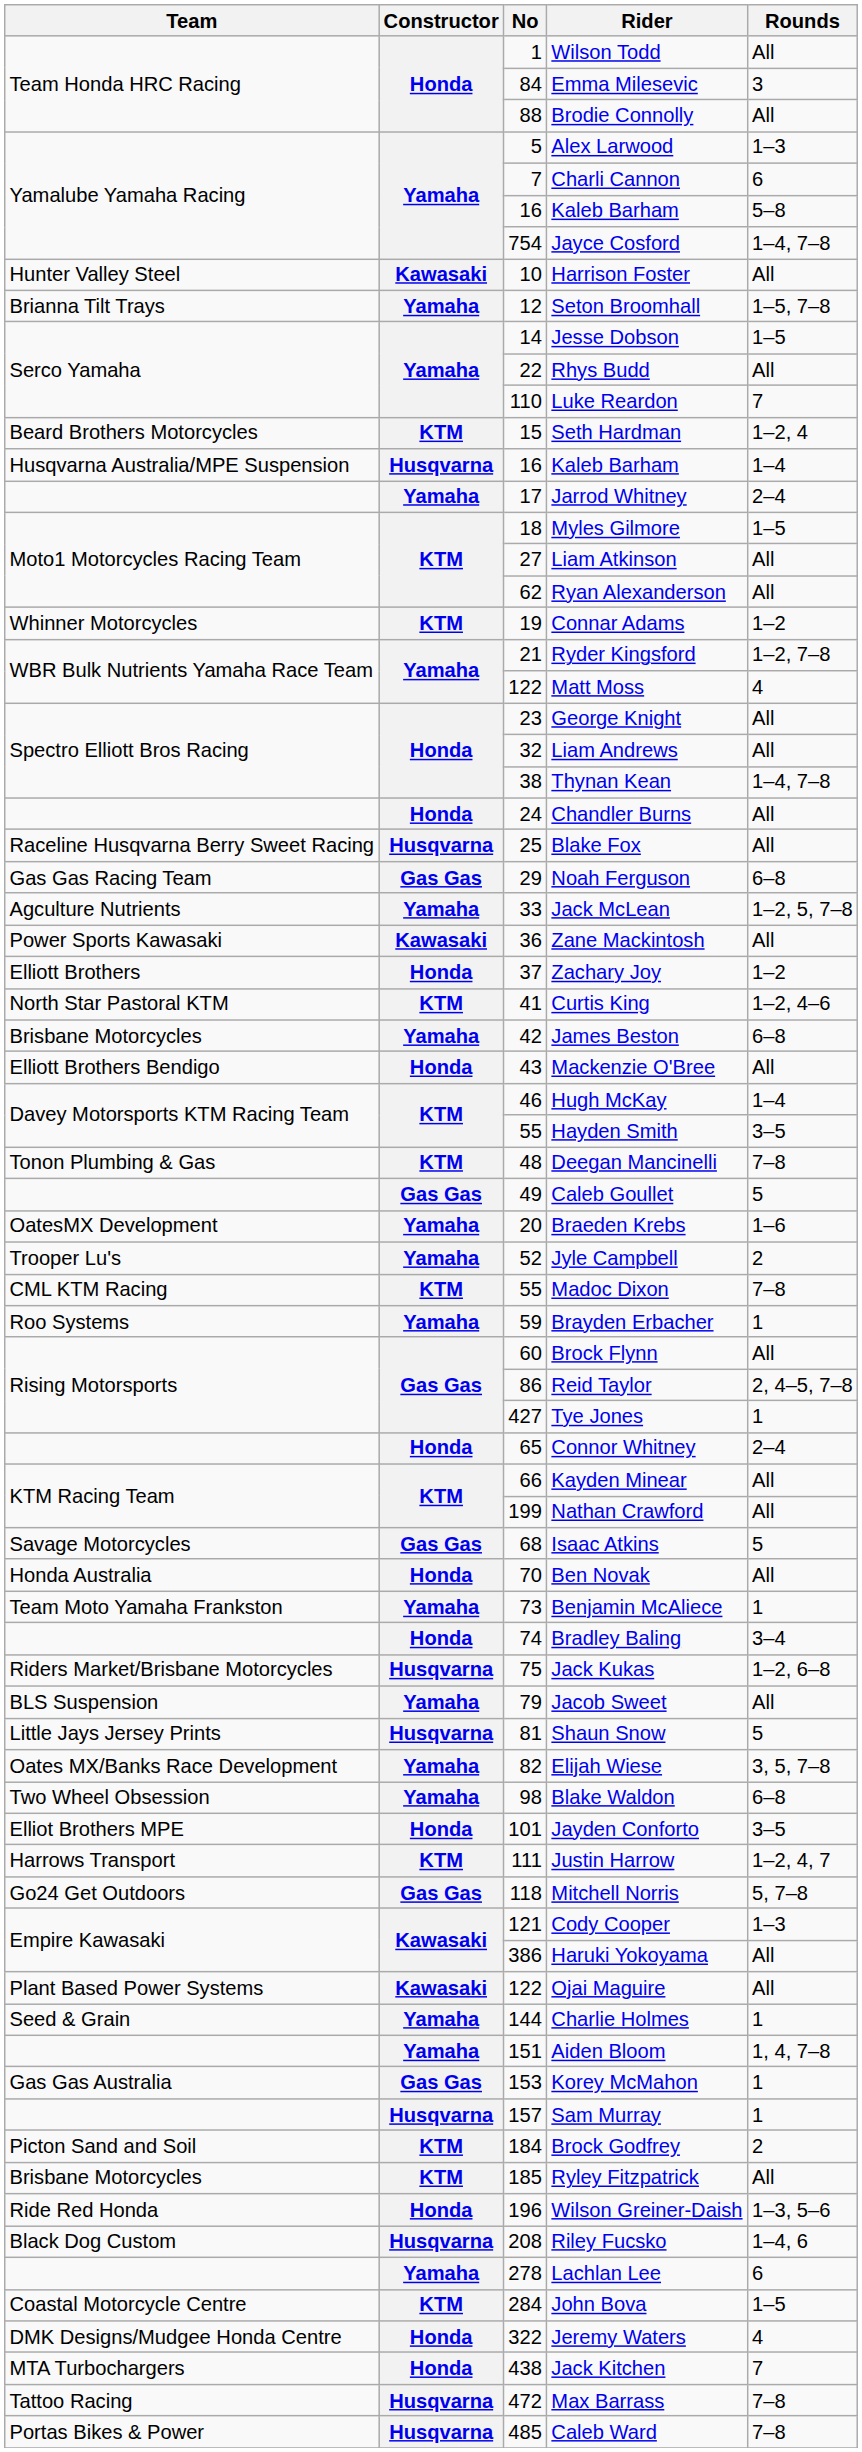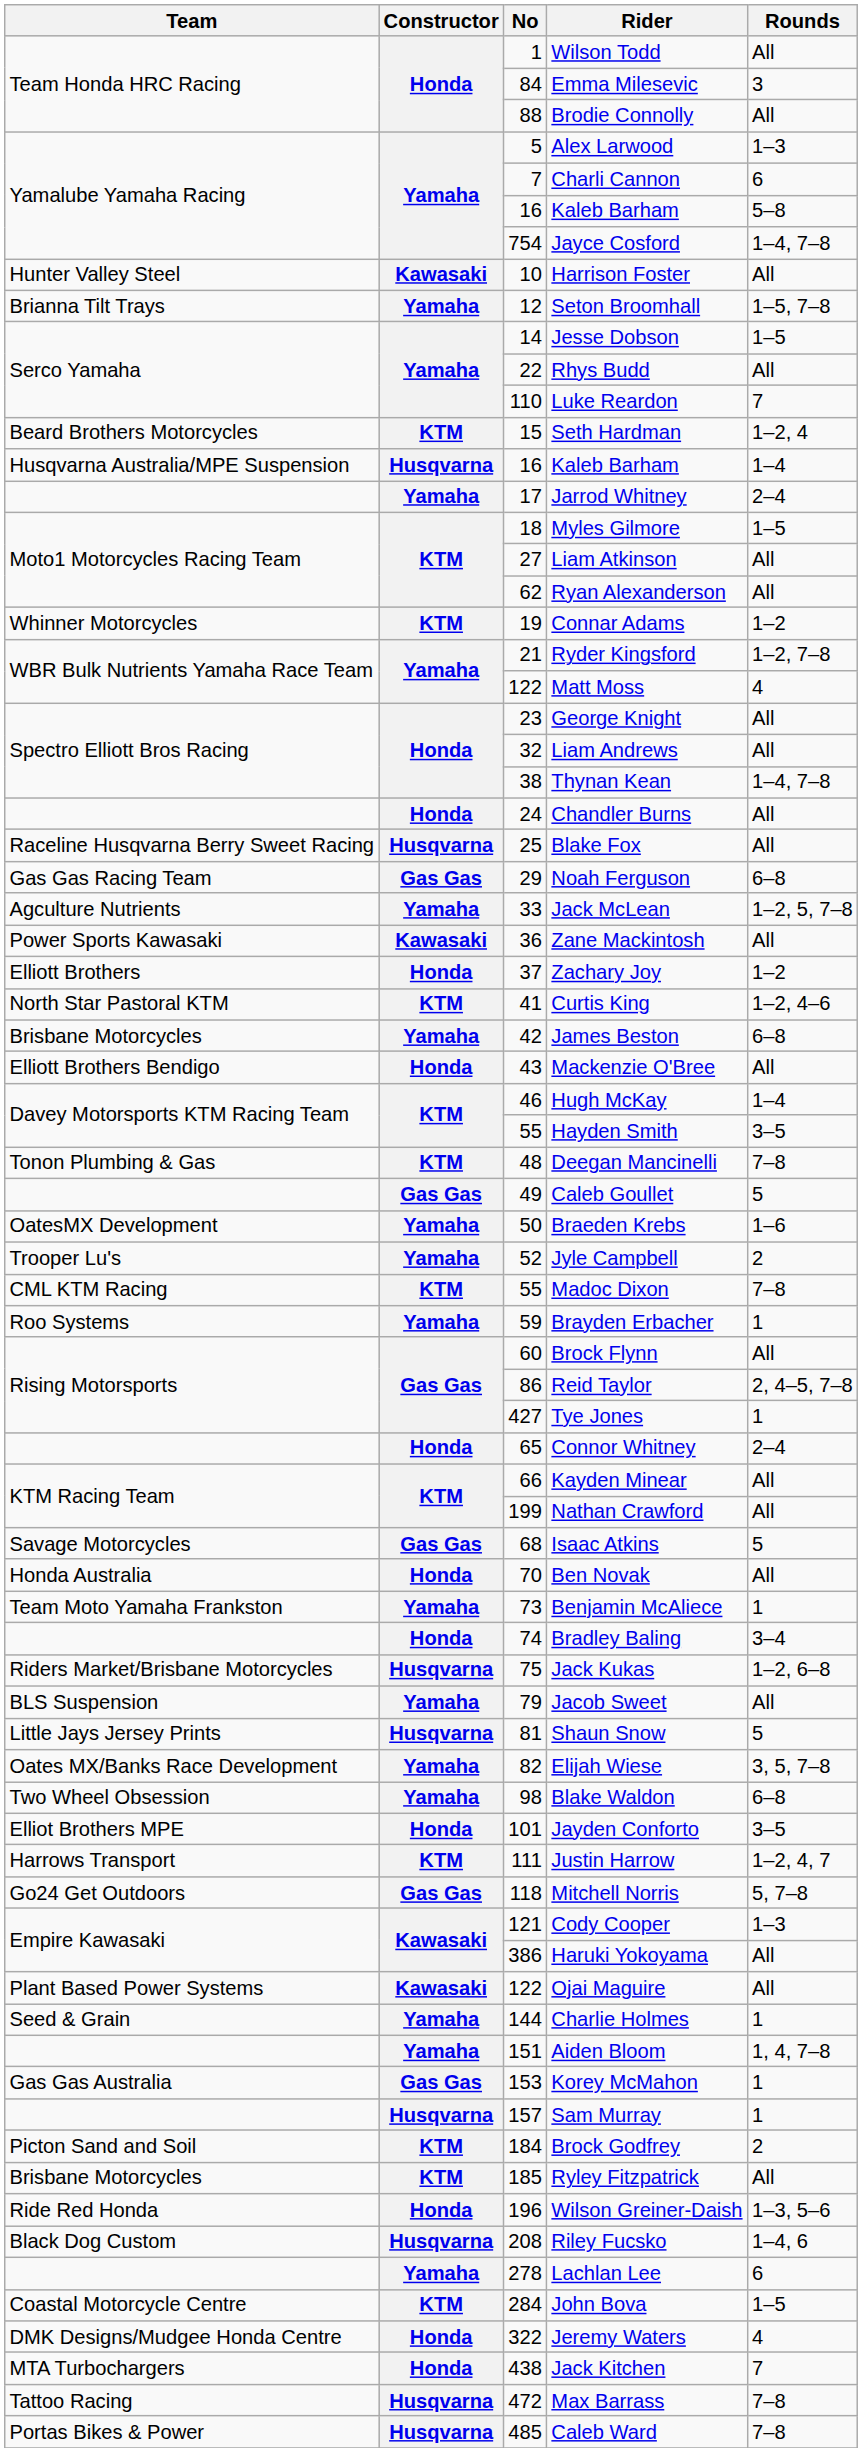 <table class="wikitable" style="font-size: 85%;">
 <tr>
 <th>Team</th>
 <th>Constructor</th>
 <th>No</th>
 <th>Rider</th>
 <th>Rounds</th>
 </tr>
 <tr>
 <td rowspan=3>Team Honda HRC Racing</td>
 <th rowspan=3><a href='#'>Honda</a></th>
 <td align="right">1</td>
 <td> <a href='#'>Wilson Todd</a></td>
 <td>All</td>
 </tr>
 <tr>
 <td align="right">84</td>
 <td> <a href='#'>Emma Milesevic</a></td>
 <td>3</td>
 </tr>
 <tr>
 <td align="right">88</td>
 <td> <a href='#'>Brodie Connolly</a></td>
 <td>All</td>
 </tr>
 <tr>
 <td rowspan=4>Yamalube Yamaha Racing</td>
 <th rowspan=4><a href='#'>Yamaha</a></th>
 <td align="right">5</td>
 <td> <a href='#'>Alex Larwood</a></td>
 <td>1–3</td>
 </tr>
 <tr>
 <td align="right">7</td>
 <td> <a href='#'>Charli Cannon</a></td>
 <td>6</td>
 </tr>
 <tr>
 <td align="right">16</td>
 <td> <a href='#'>Kaleb Barham</a></td>
 <td>5–8</td>
 </tr>
 <tr>
 <td align="right">754</td>
 <td> <a href='#'>Jayce Cosford</a></td>
 <td>1–4, 7–8</td>
 </tr>
 <tr>
 <td>Hunter Valley Steel</td>
 <th><a href='#'>Kawasaki</a></th>
 <td align="right">10</td>
 <td> <a href='#'>Harrison Foster</a></td>
 <td>All</td>
 </tr>
 <tr>
 <td>Brianna Tilt Trays</td>
 <th><a href='#'>Yamaha</a></th>
 <td align="right">12</td>
 <td> <a href='#'>Seton Broomhall</a></td>
 <td>1–5, 7–8</td>
 </tr>
 <tr>
 <td rowspan=3>Serco Yamaha</td>
 <th rowspan=3><a href='#'>Yamaha</a></th>
 <td align="right">14</td>
 <td> <a href='#'>Jesse Dobson</a></td>
 <td>1–5</td>
 </tr>
 <tr>
 <td align="right">22</td>
 <td> <a href='#'>Rhys Budd</a></td>
 <td>All</td>
 </tr>
 <tr>
 <td align="right">110</td>
 <td> <a href='#'>Luke Reardon</a></td>
 <td>7</td>
 </tr>
 <tr>
 <td>Beard Brothers Motorcycles</td>
 <th><a href='#'>KTM</a></th>
 <td align="right">15</td>
 <td> <a href='#'>Seth Hardman</a></td>
 <td>1–2, 4</td>
 </tr>
 <tr>
 <td>Husqvarna Australia/MPE Suspension</td>
 <th><a href='#'>Husqvarna</a></th>
 <td align="right">16</td>
 <td> <a href='#'>Kaleb Barham</a></td>
 <td>1–4</td>
 </tr>
 <tr>
 <td></td>
 <th><a href='#'>Yamaha</a></th>
 <td align="right">17</td>
 <td> <a href='#'>Jarrod Whitney</a></td>
 <td>2–4</td>
 </tr>
 <tr>
 <td rowspan=3>Moto1 Motorcycles Racing Team</td>
 <th rowspan=3><a href='#'>KTM</a></th>
 <td align="right">18</td>
 <td> <a href='#'>Myles Gilmore</a></td>
 <td>1–5</td>
 </tr>
 <tr>
 <td align="right">27</td>
 <td> <a href='#'>Liam Atkinson</a></td>
 <td>All</td>
 </tr>
 <tr>
 <td align="right">62</td>
 <td> <a href='#'>Ryan Alexanderson</a></td>
 <td>All</td>
 </tr>
 <tr>
 <td>Whinner Motorcycles</td>
 <th><a href='#'>KTM</a></th>
 <td align="right">19</td>
 <td> <a href='#'>Connar Adams</a></td>
 <td>1–2</td>
 </tr>
 <tr>
 <td rowspan=2>WBR Bulk Nutrients Yamaha Race Team</td>
 <th rowspan=2><a href='#'>Yamaha</a></th>
 <td align="right">21</td>
 <td> <a href='#'>Ryder Kingsford</a></td>
 <td>1–2, 7–8</td>
 </tr>
 <tr>
 <td align="right">122</td>
 <td> <a href='#'>Matt Moss</a></td>
 <td>4</td>
 </tr>
 <tr>
 <td rowspan=3>Spectro Elliott Bros Racing</td>
 <th rowspan=3><a href='#'>Honda</a></th>
 <td align="right">23</td>
 <td> <a href='#'>George Knight</a></td>
 <td>All</td>
 </tr>
 <tr>
 <td align="right">32</td>
 <td> <a href='#'>Liam Andrews</a></td>
 <td>All</td>
 </tr>
 <tr>
 <td align="right">38</td>
 <td> <a href='#'>Thynan Kean</a></td>
 <td>1–4, 7–8</td>
 </tr>
 <tr>
 <td></td>
 <th><a href='#'>Honda</a></th>
 <td align="right">24</td>
 <td> <a href='#'>Chandler Burns</a></td>
 <td>All</td>
 </tr>
 <tr>
 <td>Raceline Husqvarna Berry Sweet Racing</td>
 <th><a href='#'>Husqvarna</a></th>
 <td align="right">25</td>
 <td> <a href='#'>Blake Fox</a></td>
 <td>All</td>
 </tr>
 <tr>
 <td>Gas Gas Racing Team</td>
 <th><a href='#'>Gas Gas</a></th>
 <td align="right">29</td>
 <td> <a href='#'>Noah Ferguson</a></td>
 <td>6–8</td>
 </tr>
 <tr>
 <td>Agculture Nutrients</td>
 <th><a href='#'>Yamaha</a></th>
 <td align="right">33</td>
 <td> <a href='#'>Jack McLean</a></td>
 <td>1–2, 5, 7–8</td>
 </tr>
 <tr>
 <td>Power Sports Kawasaki</td>
 <th><a href='#'>Kawasaki</a></th>
 <td align="right">36</td>
 <td> <a href='#'>Zane Mackintosh</a></td>
 <td>All</td>
 </tr>
 <tr>
 <td>Elliott Brothers</td>
 <th><a href='#'>Honda</a></th>
 <td align="right">37</td>
 <td> <a href='#'>Zachary Joy</a></td>
 <td>1–2</td>
 </tr>
 <tr>
 <td>North Star Pastoral KTM</td>
 <th><a href='#'>KTM</a></th>
 <td align="right">41</td>
 <td> <a href='#'>Curtis King</a></td>
 <td>1–2, 4–6</td>
 </tr>
 <tr>
 <td>Brisbane Motorcycles</td>
 <th><a href='#'>Yamaha</a></th>
 <td align="right">42</td>
 <td> <a href='#'>James Beston</a></td>
 <td>6–8</td>
 </tr>
 <tr>
 <td>Elliott Brothers Bendigo</td>
 <th><a href='#'>Honda</a></th>
 <td align="right">43</td>
 <td> <a href='#'>Mackenzie O'Bree</a></td>
 <td>All</td>
 </tr>
 <tr>
 <td rowspan=2>Davey Motorsports KTM Racing Team</td>
 <th rowspan=2><a href='#'>KTM</a></th>
 <td align="right">46</td>
 <td> <a href='#'>Hugh McKay</a></td>
 <td>1–4</td>
 </tr>
 <tr>
 <td align="right">55</td>
 <td> <a href='#'>Hayden Smith</a></td>
 <td>3–5</td>
 </tr>
 <tr>
 <td>Tonon Plumbing & Gas</td>
 <th><a href='#'>KTM</a></th>
 <td align="right">48</td>
 <td> <a href='#'>Deegan Mancinelli</a></td>
 <td>7–8</td>
 </tr>
 <tr>
 <td></td>
 <th><a href='#'>Gas Gas</a></th>
 <td align="right">49</td>
 <td> <a href='#'>Caleb Goullet</a></td>
 <td>5</td>
 </tr>
 <tr>
 <td>OatesMX Development</td>
 <th><a href='#'>Yamaha</a></th>
-<td align="right">20</td>
+<td align="right">50</td>
 <td> <a href='#'>Braeden Krebs</a></td>
 <td>1–6</td>
 </tr>
 <tr>
 <td>Trooper Lu's</td>
 <th><a href='#'>Yamaha</a></th>
 <td align="right">52</td>
 <td> <a href='#'>Jyle Campbell</a></td>
 <td>2</td>
 </tr>
 <tr>
 <td>CML KTM Racing</td>
 <th><a href='#'>KTM</a></th>
 <td align="right">55</td>
 <td> <a href='#'>Madoc Dixon</a></td>
 <td>7–8</td>
 </tr>
 <tr>
 <td>Roo Systems</td>
 <th><a href='#'>Yamaha</a></th>
 <td align="right">59</td>
 <td> <a href='#'>Brayden Erbacher</a></td>
 <td>1</td>
 </tr>
 <tr>
 <td rowspan=3>Rising Motorsports</td>
 <th rowspan=3><a href='#'>Gas Gas</a></th>
 <td align="right">60</td>
 <td> <a href='#'>Brock Flynn</a></td>
 <td>All</td>
 </tr>
 <tr>
 <td align="right">86</td>
 <td> <a href='#'>Reid Taylor</a></td>
 <td>2, 4–5, 7–8</td>
 </tr>
 <tr>
 <td align="right">427</td>
 <td> <a href='#'>Tye Jones</a></td>
 <td>1</td>
 </tr>
 <tr>
 <td></td>
 <th><a href='#'>Honda</a></th>
 <td align="right">65</td>
 <td> <a href='#'>Connor Whitney</a></td>
 <td>2–4</td>
 </tr>
 <tr>
 <td rowspan=2>KTM Racing Team</td>
 <th rowspan=2><a href='#'>KTM</a></th>
 <td align="right">66</td>
 <td> <a href='#'>Kayden Minear</a></td>
 <td>All</td>
 </tr>
 <tr>
 <td align="right">199</td>
 <td> <a href='#'>Nathan Crawford</a></td>
 <td>All</td>
 </tr>
 <tr>
 <td>Savage Motorcycles</td>
 <th><a href='#'>Gas Gas</a></th>
 <td align="right">68</td>
 <td> <a href='#'>Isaac Atkins</a></td>
 <td>5</td>
 </tr>
 <tr>
 <td>Honda Australia</td>
 <th><a href='#'>Honda</a></th>
 <td align="right">70</td>
 <td> <a href='#'>Ben Novak</a></td>
 <td>All</td>
 </tr>
 <tr>
 <td>Team Moto Yamaha Frankston</td>
 <th><a href='#'>Yamaha</a></th>
 <td align="right">73</td>
 <td> <a href='#'>Benjamin McAliece</a></td>
 <td>1</td>
 </tr>
 <tr>
 <td></td>
 <th><a href='#'>Honda</a></th>
 <td align="right">74</td>
 <td> <a href='#'>Bradley Baling</a></td>
 <td>3–4</td>
 </tr>
 <tr>
 <td>Riders Market/Brisbane Motorcycles</td>
 <th><a href='#'>Husqvarna</a></th>
 <td align="right">75</td>
 <td> <a href='#'>Jack Kukas</a></td>
 <td>1–2, 6–8</td>
 </tr>
 <tr>
 <td>BLS Suspension</td>
 <th><a href='#'>Yamaha</a></th>
 <td align="right">79</td>
 <td> <a href='#'>Jacob Sweet</a></td>
 <td>All</td>
 </tr>
 <tr>
 <td>Little Jays Jersey Prints</td>
 <th><a href='#'>Husqvarna</a></th>
 <td align="right">81</td>
 <td> <a href='#'>Shaun Snow</a></td>
 <td>5</td>
 </tr>
 <tr>
 <td>Oates MX/Banks Race Development</td>
 <th><a href='#'>Yamaha</a></th>
 <td align="right">82</td>
 <td> <a href='#'>Elijah Wiese</a></td>
 <td>3, 5, 7–8</td>
 </tr>
 <tr>
 <td>Two Wheel Obsession</td>
 <th><a href='#'>Yamaha</a></th>
 <td align="right">98</td>
 <td> <a href='#'>Blake Waldon</a></td>
 <td>6–8</td>
 </tr>
 <tr>
 <td>Elliot Brothers MPE</td>
 <th><a href='#'>Honda</a></th>
 <td align="right">101</td>
 <td> <a href='#'>Jayden Conforto</a></td>
 <td>3–5</td>
 </tr>
 <tr>
 <td>Harrows Transport</td>
 <th><a href='#'>KTM</a></th>
 <td align="right">111</td>
 <td> <a href='#'>Justin Harrow</a></td>
 <td>1–2, 4, 7</td>
 </tr>
 <tr>
 <td>Go24 Get Outdoors</td>
 <th><a href='#'>Gas Gas</a></th>
 <td align="right">118</td>
 <td> <a href='#'>Mitchell Norris</a></td>
 <td>5, 7–8</td>
 </tr>
 <tr>
 <td rowspan=2>Empire Kawasaki</td>
 <th rowspan=2><a href='#'>Kawasaki</a></th>
 <td align="right">121</td>
 <td> <a href='#'>Cody Cooper</a></td>
 <td>1–3</td>
 </tr>
 <tr>
 <td align="right">386</td>
 <td> <a href='#'>Haruki Yokoyama</a></td>
 <td>All</td>
 </tr>
 <tr>
 <td>Plant Based Power Systems</td>
 <th><a href='#'>Kawasaki</a></th>
 <td align="right">122</td>
 <td> <a href='#'>Ojai Maguire</a></td>
 <td>All</td>
 </tr>
 <tr>
 <td>Seed & Grain</td>
 <th><a href='#'>Yamaha</a></th>
 <td align="right">144</td>
 <td> <a href='#'>Charlie Holmes</a></td>
 <td>1</td>
 </tr>
 <tr>
 <td></td>
 <th><a href='#'>Yamaha</a></th>
 <td align="right">151</td>
 <td> <a href='#'>Aiden Bloom</a></td>
 <td>1, 4, 7–8</td>
 </tr>
 <tr>
 <td>Gas Gas Australia</td>
 <th><a href='#'>Gas Gas</a></th>
 <td align="right">153</td>
 <td> <a href='#'>Korey McMahon</a></td>
 <td>1</td>
 </tr>
 <tr>
 <td></td>
 <th><a href='#'>Husqvarna</a></th>
 <td align="right">157</td>
 <td> <a href='#'>Sam Murray</a></td>
 <td>1</td>
 </tr>
 <tr>
 <td>Picton Sand and Soil</td>
 <th><a href='#'>KTM</a></th>
 <td align="right">184</td>
 <td> <a href='#'>Brock Godfrey</a></td>
 <td>2</td>
 </tr>
 <tr>
 <td>Brisbane Motorcycles</td>
 <th><a href='#'>KTM</a></th>
 <td align="right">185</td>
 <td> <a href='#'>Ryley Fitzpatrick</a></td>
 <td>All</td>
 </tr>
 <tr>
 <td>Ride Red Honda</td>
 <th><a href='#'>Honda</a></th>
 <td align="right">196</td>
 <td> <a href='#'>Wilson Greiner-Daish</a></td>
 <td>1–3, 5–6</td>
 </tr>
 <tr>
 <td>Black Dog Custom</td>
 <th><a href='#'>Husqvarna</a></th>
 <td align="right">208</td>
 <td> <a href='#'>Riley Fucsko</a></td>
 <td>1–4, 6</td>
 </tr>
 <tr>
 <td></td>
 <th><a href='#'>Yamaha</a></th>
 <td align="right">278</td>
 <td> <a href='#'>Lachlan Lee</a></td>
 <td>6</td>
 </tr>
 <tr>
 <td>Coastal Motorcycle Centre</td>
 <th><a href='#'>KTM</a></th>
 <td align="right">284</td>
 <td> <a href='#'>John Bova</a></td>
 <td>1–5</td>
 </tr>
 <tr>
 <td>DMK Designs/Mudgee Honda Centre</td>
 <th><a href='#'>Honda</a></th>
 <td align="right">322</td>
 <td> <a href='#'>Jeremy Waters</a></td>
 <td>4</td>
 </tr>
 <tr>
 <td>MTA Turbochargers</td>
 <th><a href='#'>Honda</a></th>
 <td align="right">438</td>
 <td> <a href='#'>Jack Kitchen</a></td>
 <td>7</td>
 </tr>
 <tr>
 <td>Tattoo Racing</td>
 <th><a href='#'>Husqvarna</a></th>
 <td align="right">472</td>
 <td> <a href='#'>Max Barrass</a></td>
 <td>7–8</td>
 </tr>
 <tr>
 <td>Portas Bikes & Power</td>
 <th><a href='#'>Husqvarna</a></th>
 <td align="right">485</td>
 <td> <a href='#'>Caleb Ward</a></td>
 <td>7–8</td>
 </tr>
 <tr>
 </tr>
 </table>
